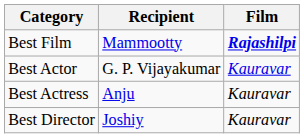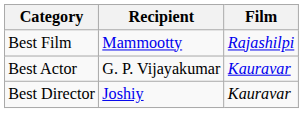 <table class="wikitable">
 <tr>
 <th>Category</th>
 <th>Recipient</th>
 <th>Film</th>
 </tr>
 <tr>
 <td>Best Film</td>
 <td><a href='#'>Mammootty</a></td>
-<td><strong><em><a href='#'>Rajashilpi</a></em></strong></td>
+<td><em><a href='#'>Rajashilpi</a></em></td>
 </tr>
 <tr>
 <td>Best Actor</td>
 <td>G. P. Vijayakumar</td>
 <td><em><a href='#'>Kauravar</a></em></td>
 </tr>
 <tr>
-<td>Best Actress</td>
-<td><a href='#'>Anju</a></td>
-<td><em>Kauravar</em></td>
-</tr>
-<tr>
 <td>Best Director</td>
 <td><a href='#'>Joshiy</a></td>
 <td><em>Kauravar</em></td>
 </tr>
 </table>
